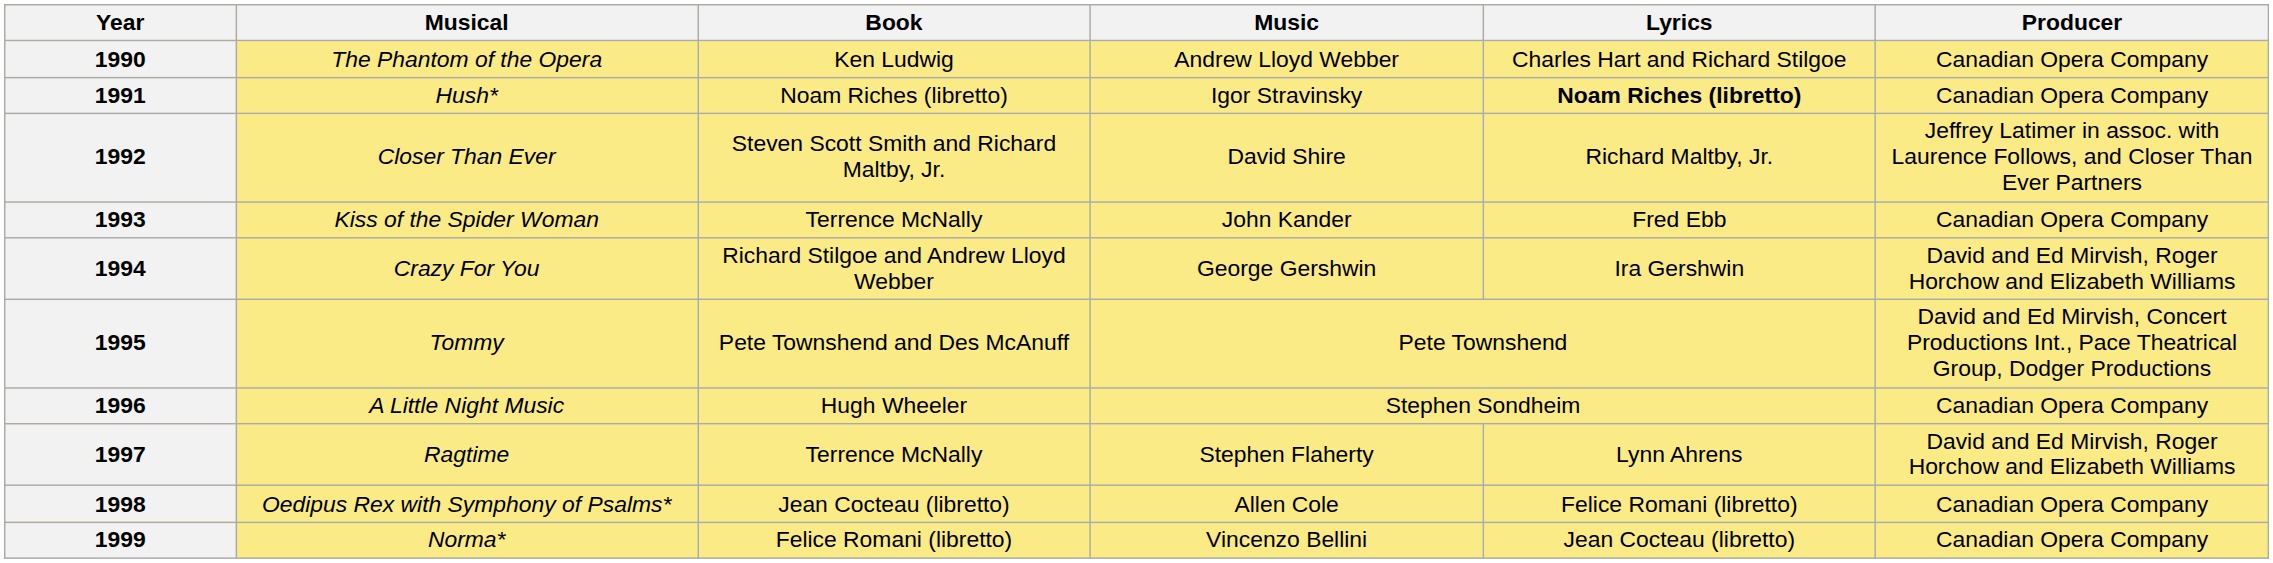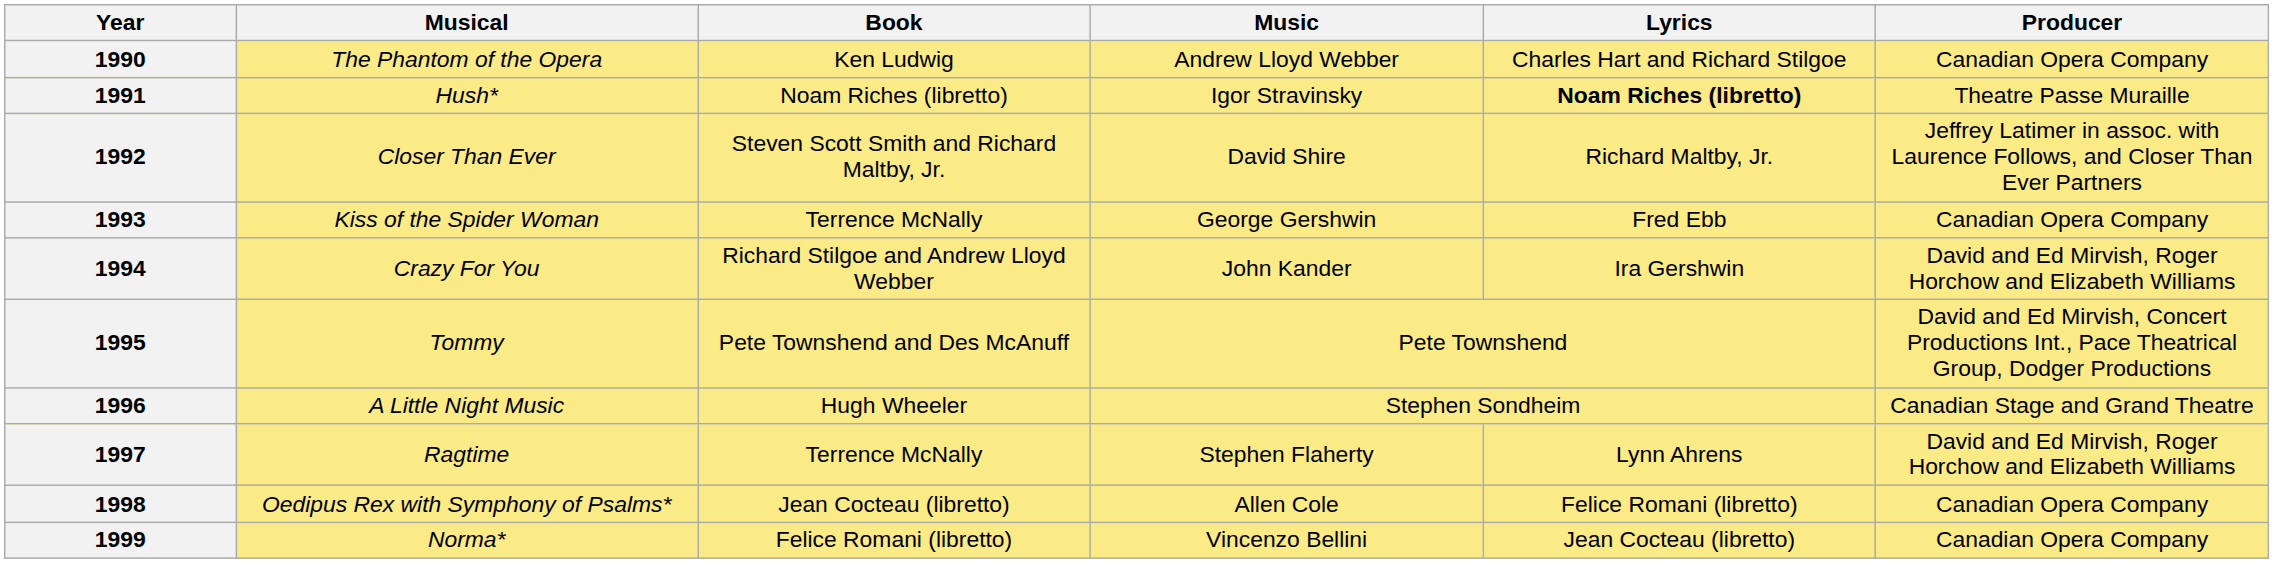 <table class="wikitable" style="width:100%; text-align:center;">
 <tr style="background:#FAEB86;">
 <th style="width:10%;">Year</th>
 <th style="width:20%;">Musical</th>
 <th style="width:17%;">Book</th>
 <th style="width:17%;">Music</th>
 <th style="width:17%;">Lyrics</th>
 <th style="width:17%;">Producer</th>
 </tr>
 <tr style="background:#FAEB86">
 <th><strong>1990</strong></th>
 <td><em>The Phantom of the Opera</em></td>
 <td>Ken Ludwig</td>
 <td>Andrew Lloyd Webber</td>
 <td>Charles Hart and Richard Stilgoe</td>
 <td>Canadian Opera Company</td>
 </tr>
 <tr style="background:#FAEB86">
 <th><strong>1991</strong></th>
 <td><em>Hush*</em></td>
 <td>Noam Riches (libretto)</td>
 <td>Igor Stravinsky</td>
 <td><strong>Noam Riches (libretto)</strong></td>
-<td>Canadian Opera Company</td>
+<td>Theatre Passe Muraille</td>
 </tr>
 <tr style="background:#FAEB86">
 <th><strong>1992</strong></th>
 <td><em>Closer Than Ever</em></td>
 <td>Steven Scott Smith and Richard Maltby, Jr.</td>
 <td>David Shire</td>
 <td>Richard Maltby, Jr.</td>
 <td>Jeffrey Latimer in assoc. with Laurence Follows, and Closer Than Ever Partners</td>
 </tr>
 <tr style="background:#FAEB86">
 <th><strong>1993</strong></th>
 <td><em>Kiss of the Spider Woman</em></td>
 <td>Terrence McNally</td>
-<td>John Kander</td>
+<td>George Gershwin</td>
 <td>Fred Ebb</td>
 <td>Canadian Opera Company</td>
 </tr>
 <tr style="background:#FAEB86">
 <th><strong>1994</strong></th>
 <td><em>Crazy For You</em></td>
 <td>Richard Stilgoe and Andrew Lloyd Webber</td>
-<td>George Gershwin</td>
+<td>John Kander</td>
 <td>Ira Gershwin</td>
 <td>David and Ed Mirvish, Roger Horchow and Elizabeth Williams</td>
 </tr>
 <tr style="background:#FAEB86">
 <th><strong>1995</strong></th>
 <td><em>Tommy</em></td>
 <td>Pete Townshend and Des McAnuff</td>
 <td colspan="2">Pete Townshend</td>
 <td>David and Ed Mirvish, Concert Productions Int., Pace Theatrical Group, Dodger Productions</td>
 </tr>
 <tr style="background:#FAEB86">
 <th><strong>1996</strong></th>
 <td><em>A Little Night Music</em></td>
 <td>Hugh Wheeler</td>
 <td colspan="2">Stephen Sondheim</td>
-<td>Canadian Opera Company</td>
+<td>Canadian Stage and Grand Theatre</td>
 </tr>
 <tr style="background:#FAEB86">
 <th><strong>1997</strong></th>
 <td><em>Ragtime</em></td>
 <td>Terrence McNally</td>
 <td>Stephen Flaherty</td>
 <td>Lynn Ahrens</td>
 <td>David and Ed Mirvish, Roger Horchow and Elizabeth Williams</td>
 </tr>
 <tr style="background:#FAEB86">
 <th><strong>1998</strong></th>
 <td><em>Oedipus Rex with Symphony of Psalms*</em></td>
 <td>Jean Cocteau (libretto)</td>
 <td>Allen Cole</td>
 <td>Felice Romani (libretto)</td>
 <td>Canadian Opera Company</td>
 </tr>
 <tr style="background:#FAEB86">
 <th><strong>1999</strong></th>
 <td><em>Norma*</em></td>
 <td>Felice Romani (libretto)</td>
 <td>Vincenzo Bellini</td>
 <td>Jean Cocteau (libretto)</td>
 <td>Canadian Opera Company</td>
 </tr>
 </table>
